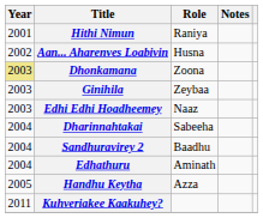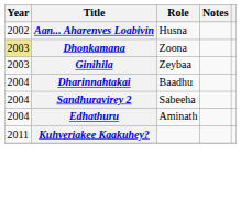 <table class="wikitable sortable plainrowheaders">
 <tr style="background:#ccc; text-align:center;">
 <th scope="col">Year</th>
 <th scope="col">Title</th>
 <th scope="col">Role</th>
 <th scope="col">Notes</th>
 <th scope="col" class="unsortable"></th>
-</tr>
-<tr>
-<td>2001</td>
-<th scope="row"><em><a href='#'>Hithi Nimun</a></em></th>
-<td>Raniya</td>
-<td></td>
-<td style="text-align: center;"></td>
 </tr>
 <tr>
 <td>2002</td>
 <th scope="row"><em><a href='#'>Aan... Aharenves Loabivin</a></em></th>
 <td>Husna</td>
 <td></td>
 <td style="text-align: center;"></td>
 </tr>
 <tr>
 <td style="background: khaki;">2003</td>
 <th scope="row"><em><a href='#'>Dhonkamana</a></em></th>
 <td>Zoona</td>
 <td></td>
 <td style="text-align: center;"></td>
 </tr>
 <tr>
 <td>2003</td>
 <th scope="row"><em><a href='#'>Ginihila</a></em></th>
 <td>Zeybaa</td>
 <td></td>
 <td style="text-align: center;"></td>
 </tr>
 <tr>
-<td>2003</td>
-<th scope="row"><em><a href='#'>Edhi Edhi Hoadheemey</a></em></th>
-<td>Naaz</td>
-<td></td>
-<td style="text-align: center;"></td>
-</tr>
-<tr>
 <td>2004</td>
 <th scope="row"><em><a href='#'>Dharinnahtakai</a></em></th>
-<td>Sabeeha</td>
+<td>Baadhu</td>
 <td></td>
 <td style="text-align: center;"></td>
 </tr>
 <tr>
 <td>2004</td>
 <th scope="row"><em><a href='#'>Sandhuravirey 2</a></em></th>
-<td>Baadhu</td>
+<td>Sabeeha</td>
 <td></td>
 <td style="text-align: center;"></td>
 </tr>
 <tr>
 <td>2004</td>
 <th scope="row"><em><a href='#'>Edhathuru</a></em></th>
 <td>Aminath</td>
-<td></td>
-<td style="text-align: center;"></td>
-</tr>
-<tr>
-<td>2005</td>
-<th scope="row"><em><a href='#'>Handhu Keytha</a></em></th>
-<td>Azza</td>
 <td></td>
 <td style="text-align: center;"></td>
 </tr>
 <tr>
 <td>2011</td>
 <th scope="row"><em><a href='#'>Kuhveriakee Kaakuhey?</a></em></th>
 <td></td>
 <td></td>
 <td style="text-align: center;"></td>
 </tr>
 <tr>
 </tr>
 </table>
